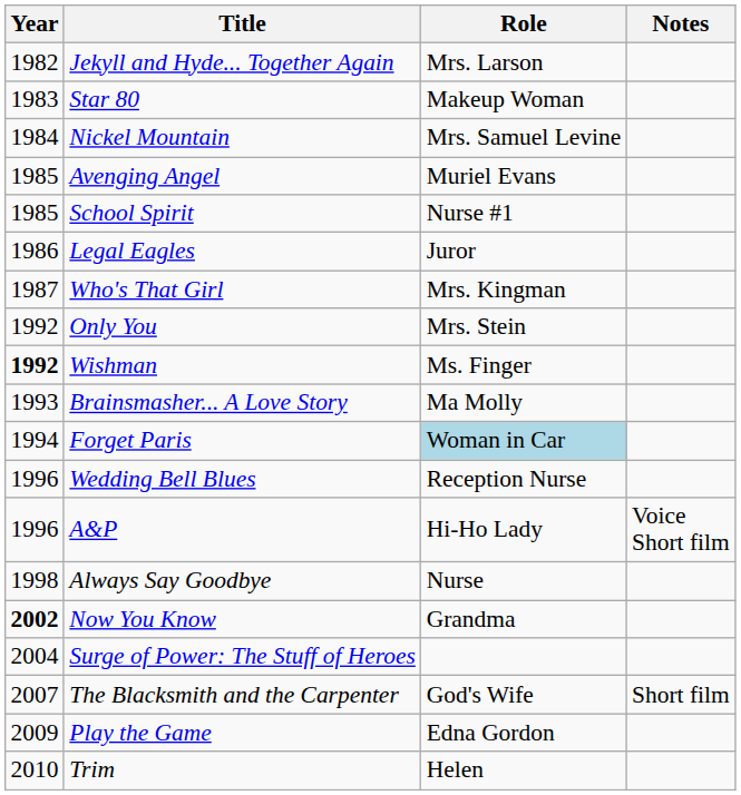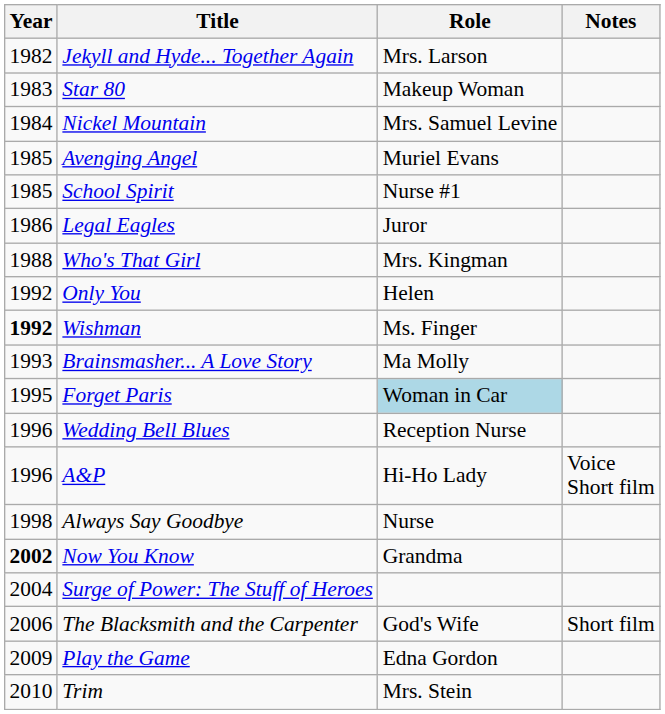 <table class="wikitable sortable">
 <tr>
 <th>Year</th>
 <th>Title</th>
 <th>Role</th>
 <th>Notes</th>
 </tr>
 <tr>
 <td>1982</td>
 <td><em><a href='#'>Jekyll and Hyde... Together Again</a></em></td>
 <td>Mrs. Larson</td>
 <td></td>
 </tr>
 <tr>
 <td>1983</td>
 <td><em><a href='#'>Star 80</a></em></td>
 <td>Makeup Woman</td>
 <td></td>
 </tr>
 <tr>
 <td>1984</td>
 <td><em><a href='#'>Nickel Mountain</a></em></td>
 <td>Mrs. Samuel Levine</td>
 <td></td>
 </tr>
 <tr>
 <td>1985</td>
 <td><em><a href='#'>Avenging Angel</a></em></td>
 <td>Muriel Evans</td>
 <td></td>
 </tr>
 <tr>
 <td>1985</td>
 <td><em><a href='#'>School Spirit</a></em></td>
 <td>Nurse #1</td>
 <td></td>
 </tr>
 <tr>
 <td>1986</td>
 <td><em><a href='#'>Legal Eagles</a></em></td>
 <td>Juror</td>
 <td></td>
 </tr>
 <tr>
-<td>1987</td>
+<td>1988</td>
 <td><em><a href='#'>Who's That Girl</a></em></td>
 <td>Mrs. Kingman</td>
 <td></td>
 </tr>
 <tr>
 <td>1992</td>
 <td><em><a href='#'>Only You</a></em></td>
-<td>Mrs. Stein</td>
+<td>Helen</td>
 <td></td>
 </tr>
 <tr>
 <td><strong>1992</strong></td>
 <td><em><a href='#'>Wishman</a></em></td>
 <td>Ms. Finger</td>
 <td></td>
 </tr>
 <tr>
 <td>1993</td>
 <td><em><a href='#'>Brainsmasher... A Love Story</a></em></td>
 <td>Ma Molly</td>
 <td></td>
 </tr>
 <tr>
-<td>1994</td>
+<td>1995</td>
 <td><em><a href='#'>Forget Paris</a></em></td>
 <td style="background: lightblue;">Woman in Car</td>
 <td></td>
 </tr>
 <tr>
 <td>1996</td>
 <td><em><a href='#'>Wedding Bell Blues</a></em></td>
 <td>Reception Nurse</td>
 <td></td>
 </tr>
 <tr>
 <td>1996</td>
 <td><em><a href='#'>A&P</a></em></td>
 <td>Hi-Ho Lady</td>
 <td>Voice<br> Short film</td>
 </tr>
 <tr>
 <td>1998</td>
 <td><em>Always Say Goodbye</em></td>
 <td>Nurse</td>
 <td></td>
 </tr>
 <tr>
 <td><strong>2002</strong></td>
 <td><em><a href='#'>Now You Know</a></em></td>
 <td>Grandma</td>
 <td></td>
 </tr>
 <tr>
 <td>2004</td>
 <td><em><a href='#'>Surge of Power: The Stuff of Heroes</a></em></td>
 <td></td>
 <td><br></td>
 </tr>
 <tr>
-<td>2007</td>
+<td>2006</td>
 <td><em>The Blacksmith and the Carpenter</em></td>
 <td>God's Wife</td>
 <td>Short film</td>
 </tr>
 <tr>
 <td>2009</td>
 <td><em><a href='#'>Play the Game</a></em></td>
 <td>Edna Gordon</td>
 <td></td>
 </tr>
 <tr>
 <td>2010</td>
 <td><em>Trim</em></td>
-<td>Helen</td>
+<td>Mrs. Stein</td>
 <td><br></td>
 </tr>
 </table>
